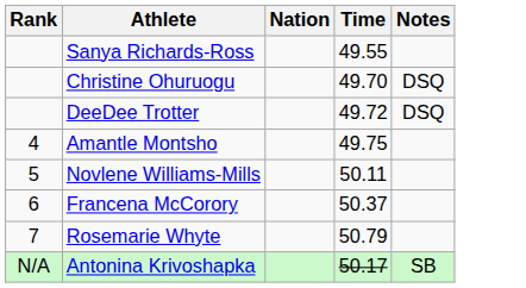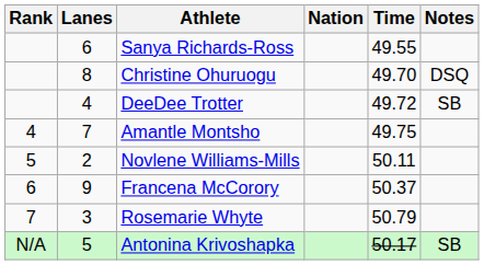 <table class="wikitable sortable" style="text-align:center">
 <tr>
 <th>Rank</th>
+<th>Lanes</th>
 <th>Athlete</th>
 <th>Nation</th>
 <th>Time</th>
 <th>Notes</th>
 </tr>
 <tr>
 <td></td>
+<td>6</td>
 <td align=left><a href='#'>Sanya Richards-Ross</a></td>
 <td align=left></td>
 <td>49.55</td>
 <td></td>
 </tr>
 <tr>
 <td></td>
+<td>8</td>
 <td align=left><a href='#'>Christine Ohuruogu</a></td>
 <td align=left></td>
 <td>49.70</td>
 <td>DSQ</td>
 </tr>
 <tr>
 <td></td>
+<td>4</td>
 <td align=left><a href='#'>DeeDee Trotter</a></td>
 <td align=left></td>
 <td>49.72</td>
-<td>DSQ</td>
+<td>SB</td>
 </tr>
 <tr>
 <td>4</td>
+<td>7</td>
 <td align=left><a href='#'>Amantle Montsho</a></td>
 <td align=left></td>
 <td>49.75</td>
 <td></td>
 </tr>
 <tr>
 <td>5</td>
+<td>2</td>
 <td align=left><a href='#'>Novlene Williams-Mills</a></td>
 <td align=left></td>
 <td>50.11</td>
 <td></td>
 </tr>
 <tr>
 <td>6</td>
+<td>9</td>
 <td align=left><a href='#'>Francena McCorory</a></td>
 <td align=left></td>
 <td>50.37</td>
 <td></td>
 </tr>
 <tr>
 <td>7</td>
+<td>3</td>
 <td align=left><a href='#'>Rosemarie Whyte</a></td>
 <td align=left></td>
 <td>50.79</td>
 <td></td>
 </tr>
 <tr bgcolor=ccf9cc>
 <td>N/A</td>
+<td>5</td>
 <td align=left><a href='#'>Antonina Krivoshapka</a></td>
 <td align=left></td>
 <td><s>50.17 </s></td>
 <td>SB</td>
 </tr>
 </table>
